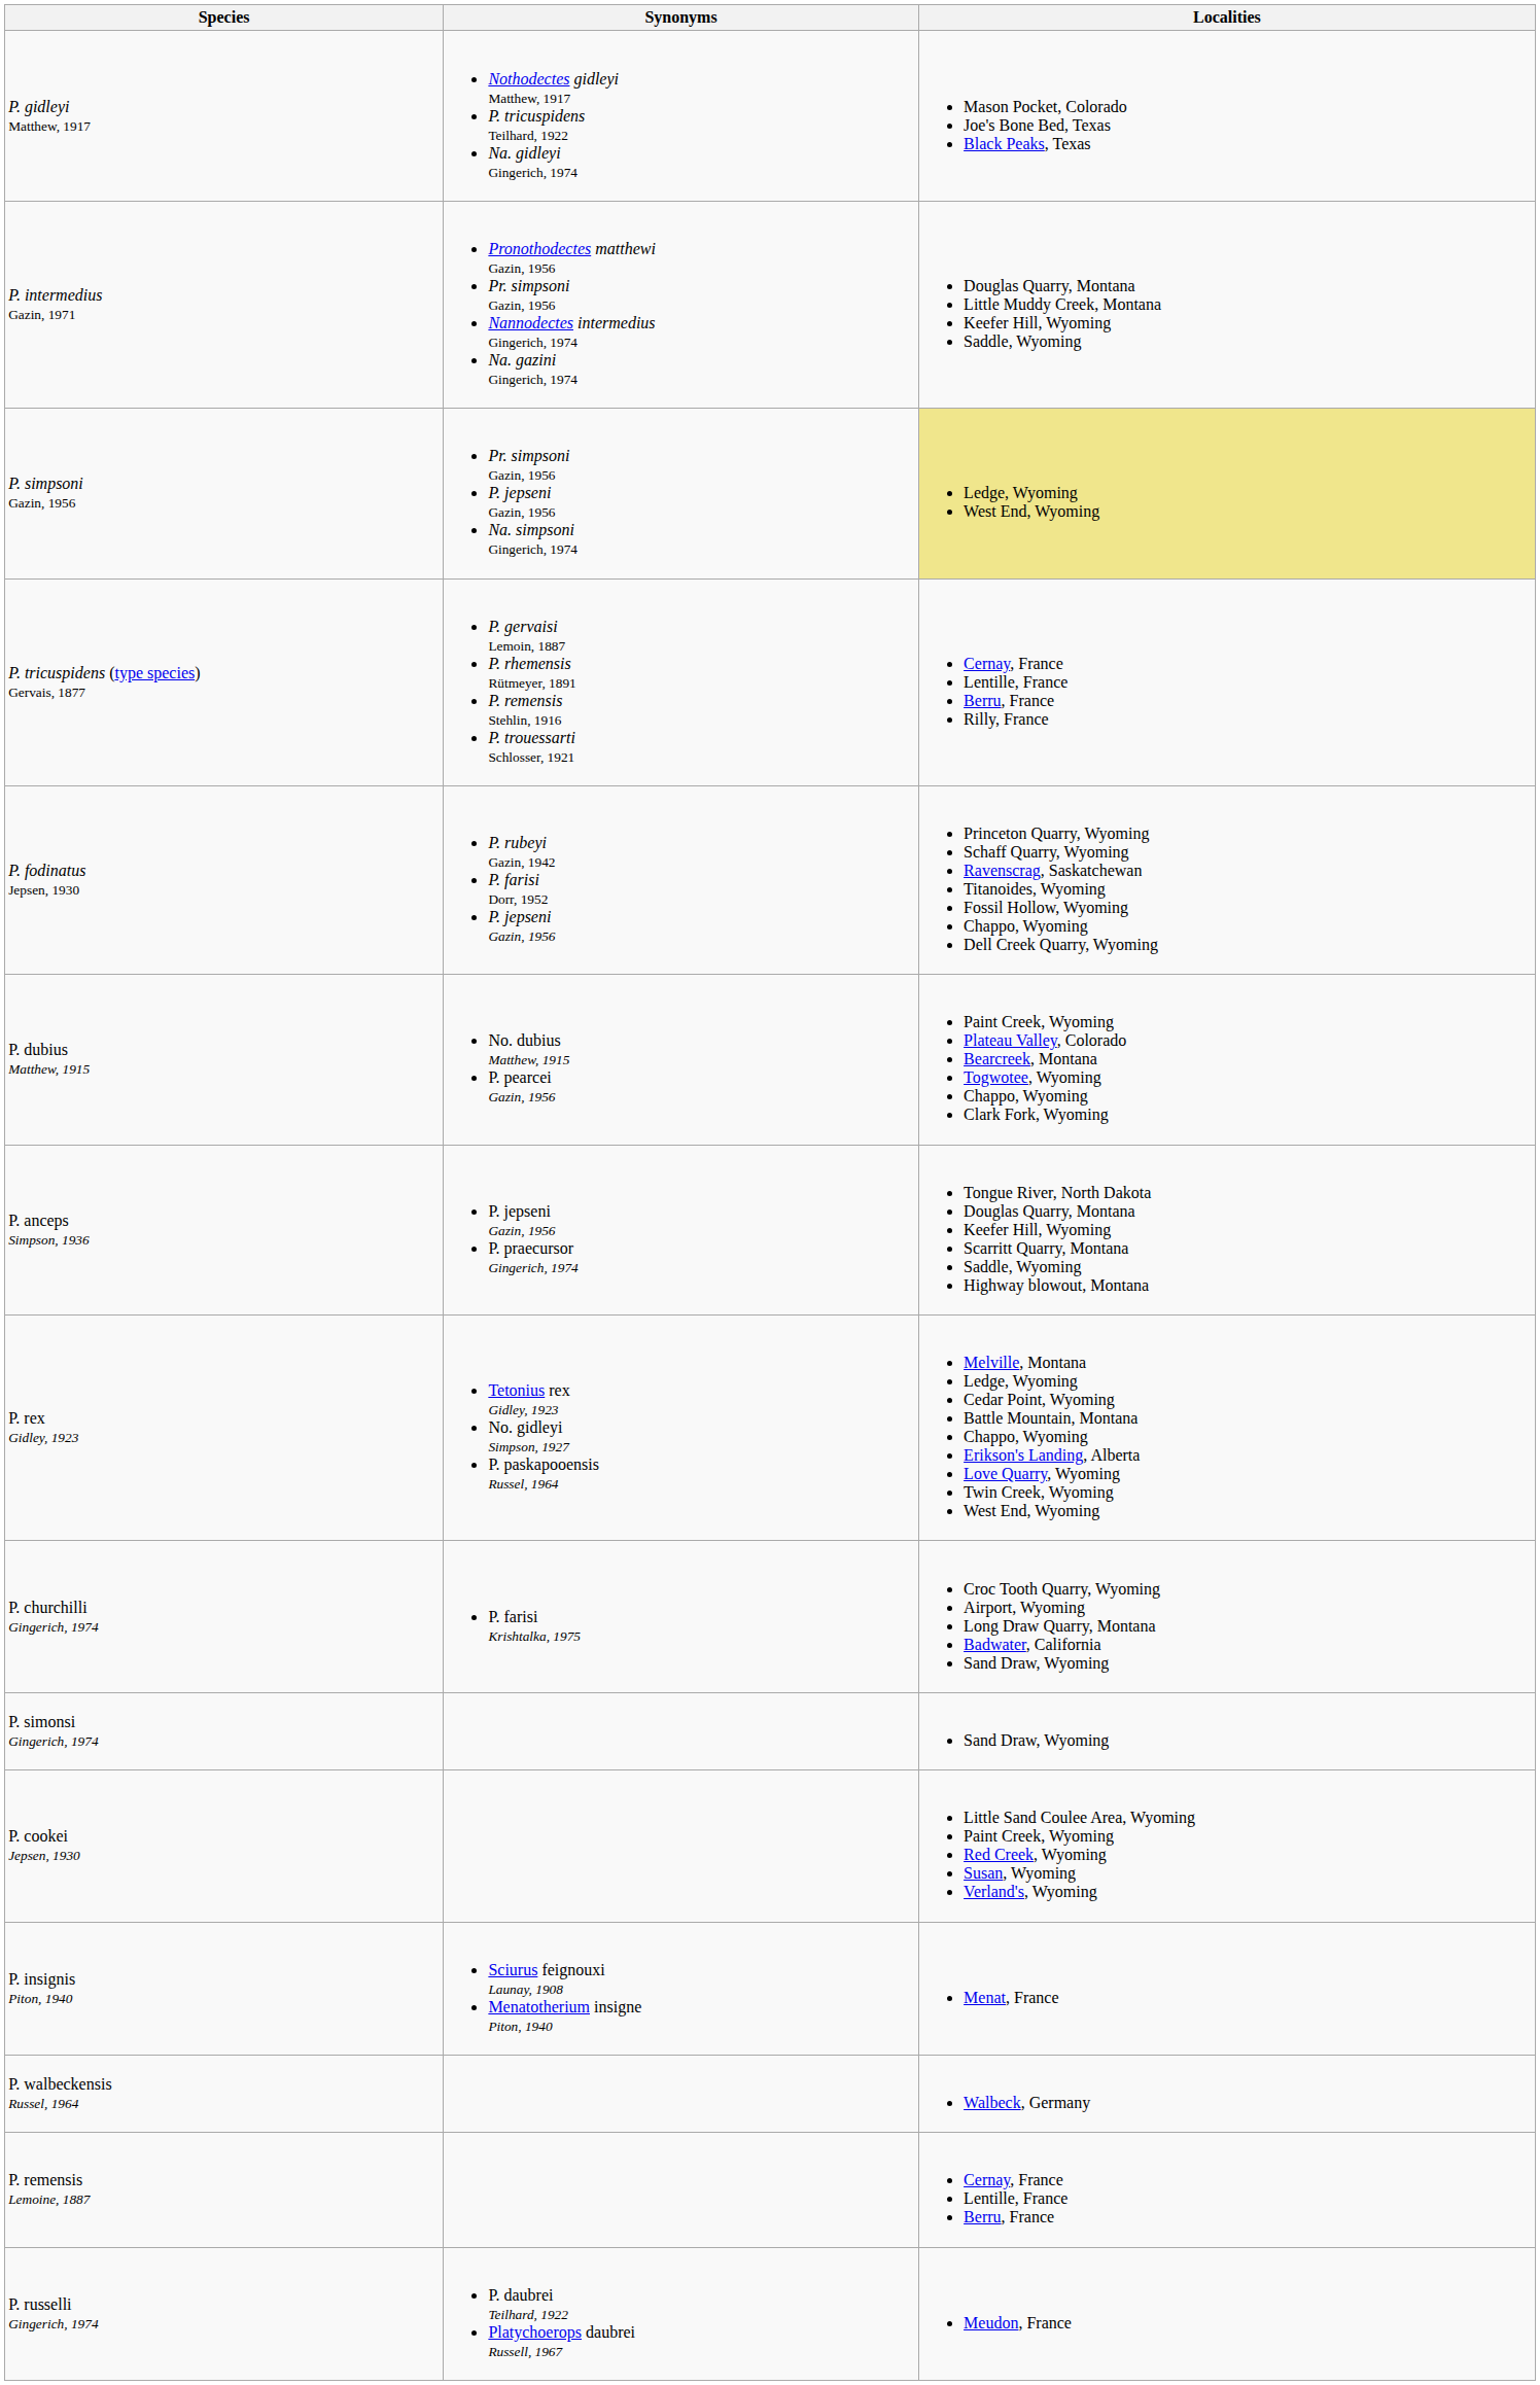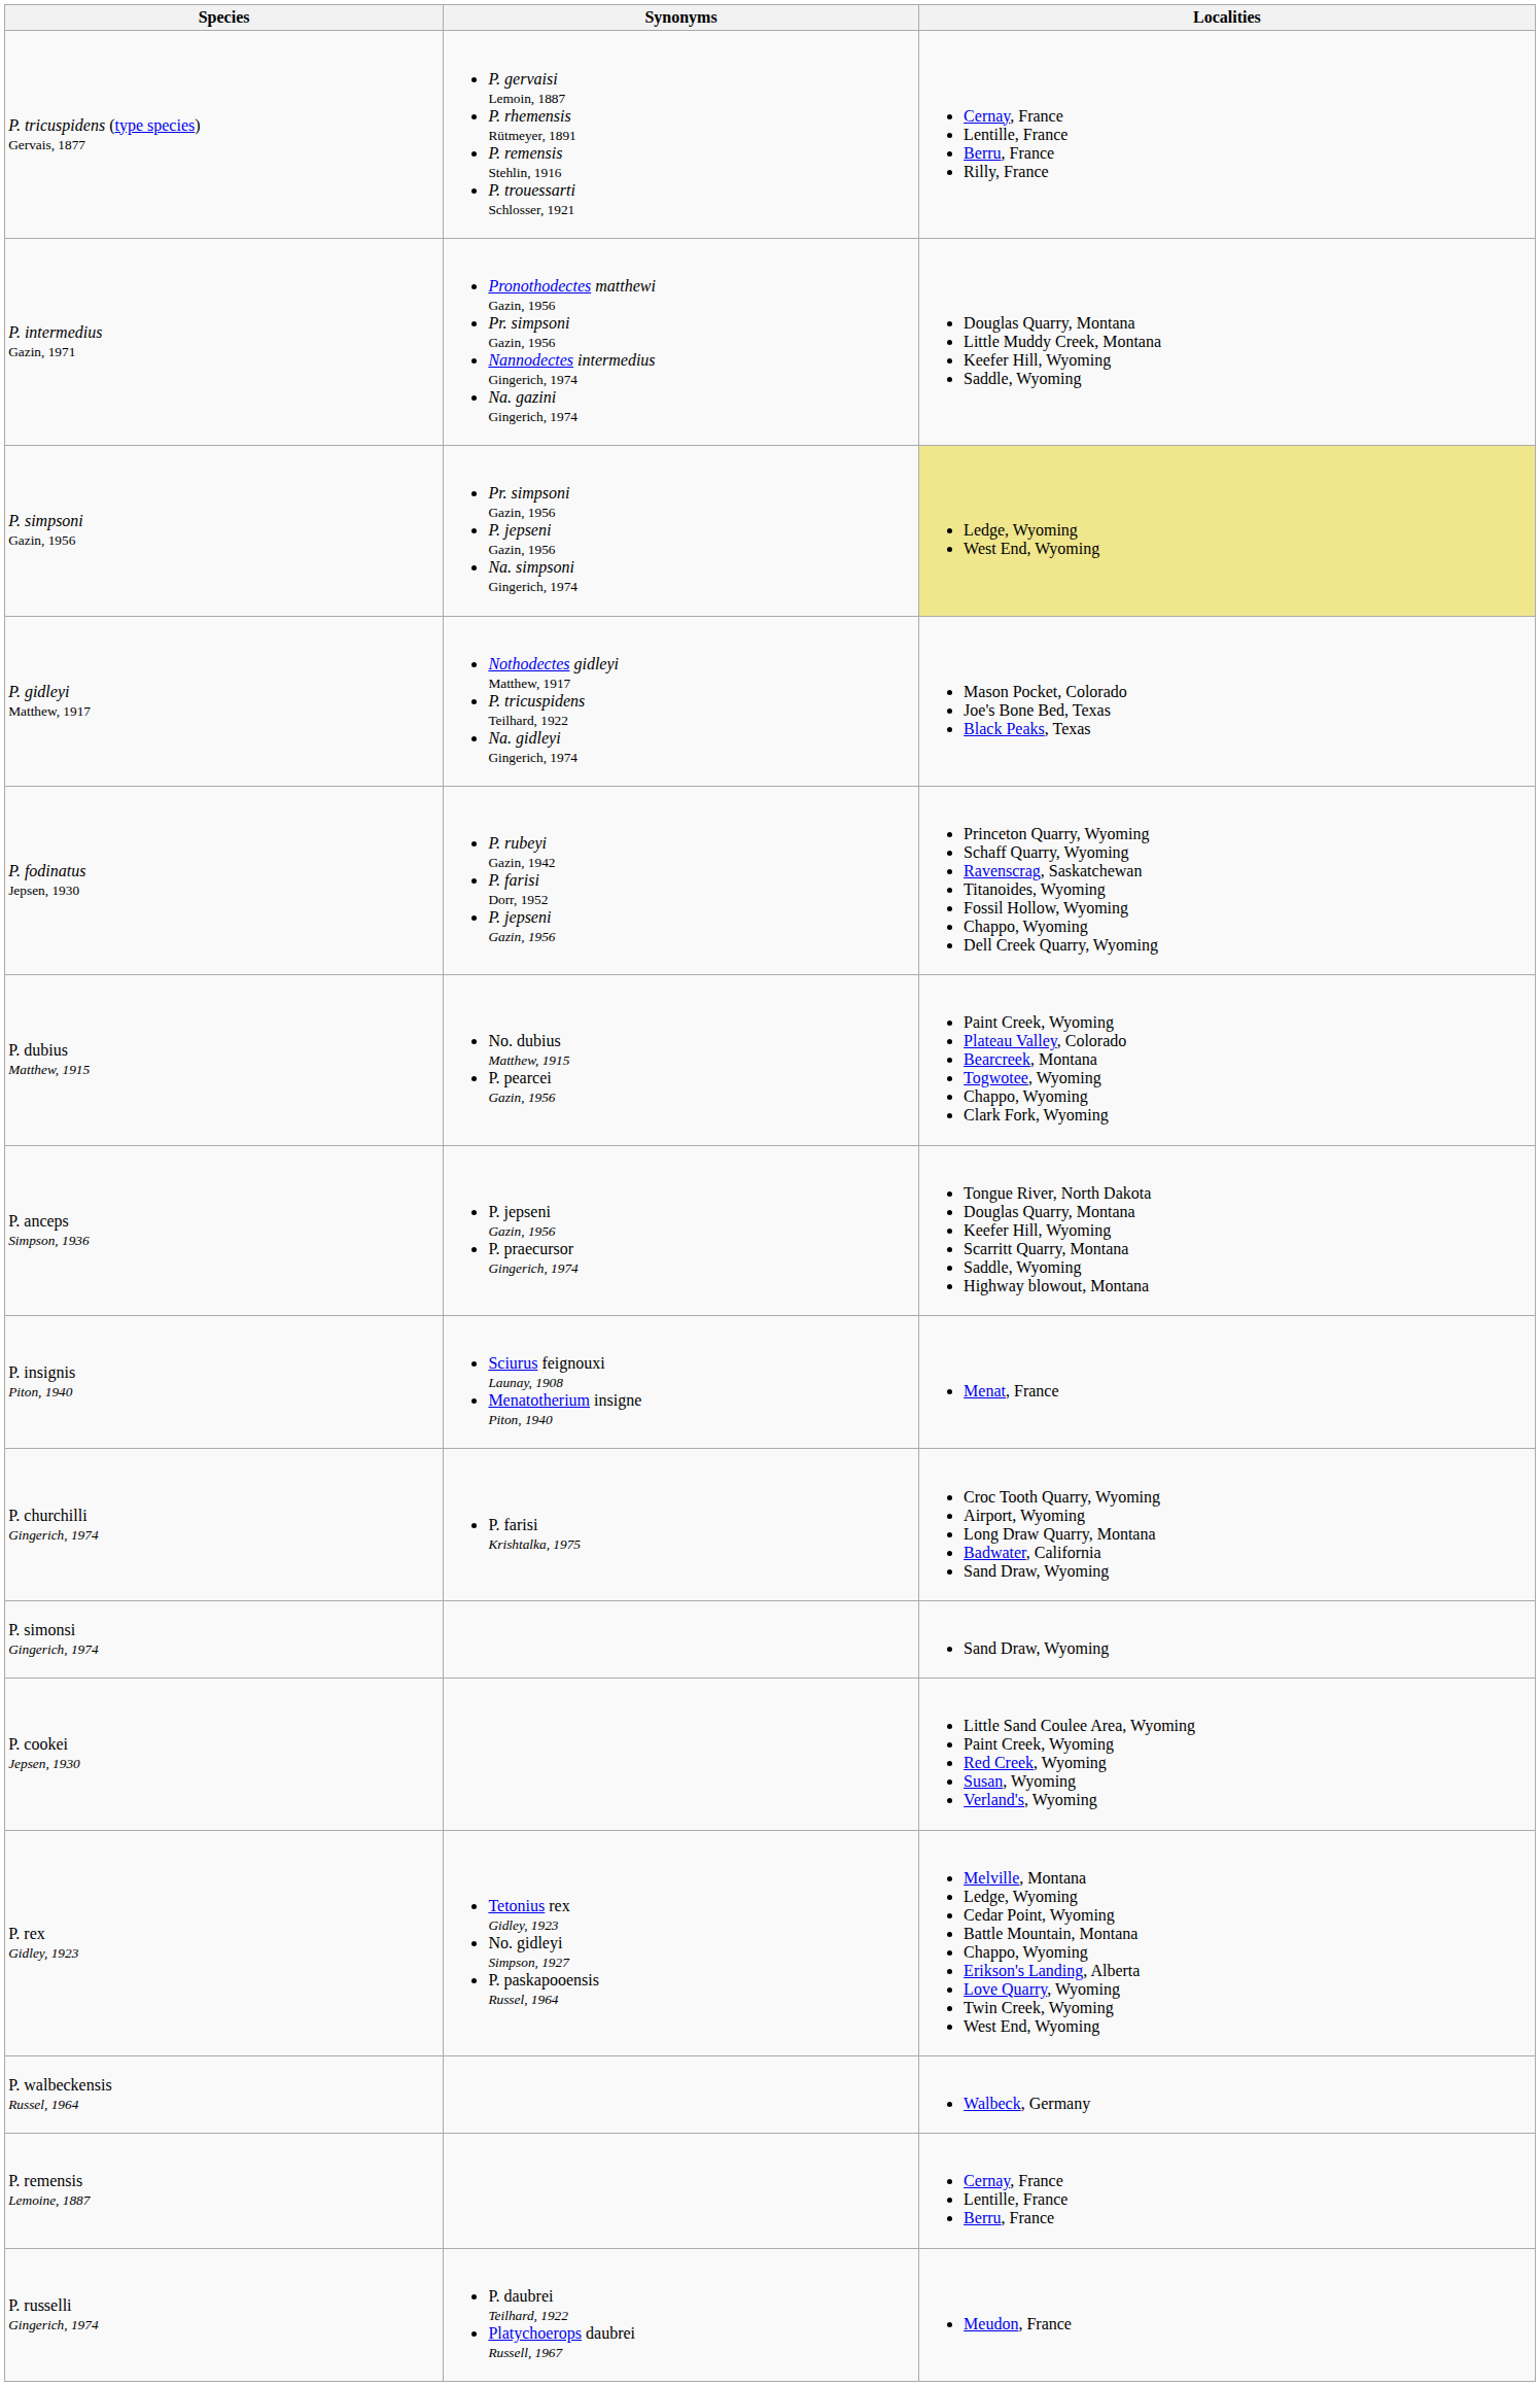 <table class="wikitable collapsed" style="width:75%;">
 <tr style="background:#115a6c;">
 <th>Species</th>
 <th>Synonyms</th>
 <th>Localities</th>
 </tr>
 <tr>
-<td><em>P. gidleyi</em><br><small>Matthew, 1917</small></td>
-<td><br><ul><li><em><a href='#'>Nothodectes</a> gidleyi</em><br><small>Matthew, 1917</small></li><li><em>P. tricuspidens</em><br><small>Teilhard, 1922</small></li><li><em>Na. gidleyi</em><br><small>Gingerich, 1974</small></li></ul></td>
-<td><br><ul><li>Mason Pocket, Colorado</li><li>Joe's Bone Bed, Texas</li><li><a href='#'>Black Peaks</a>, Texas</li></ul></td>
+<td><em>P. tricuspidens</em> (<a href='#'>type species</a>)<br><small>Gervais, 1877</small></td>
+<td><br><ul><li><em>P. gervaisi</em><br><small>Lemoin, 1887</small></li><li><em>P. rhemensis</em><br><small>Rütmeyer, 1891</small></li><li><em>P. remensis</em><br><small>Stehlin, 1916</small></li><li><em>P. trouessarti</em><br><small>Schlosser, 1921</small></li></ul></td>
+<td><br><ul><li><a href='#'>Cernay</a>, France</li><li>Lentille, France</li><li><a href='#'>Berru</a>, France</li><li>Rilly, France</li></ul></td>
 </tr>
 <tr>
 <td><em>P. intermedius</em><br><small>Gazin, 1971</small></td>
 <td><br><ul><li><em><a href='#'>Pronothodectes</a> matthewi</em><br><small>Gazin, 1956</small></li><li><em>Pr. simpsoni</em><br><small>Gazin, 1956</small></li><li><em><a href='#'>Nannodectes</a> intermedius</em><br><small>Gingerich, 1974</small></li><li><em>Na. gazini</em><br><small>Gingerich, 1974</small></li></ul></td>
 <td><br><ul><li>Douglas Quarry, Montana</li><li>Little Muddy Creek, Montana</li><li>Keefer Hill, Wyoming</li><li>Saddle, Wyoming</li></ul></td>
 </tr>
 <tr>
 <td><em>P. simpsoni</em><br><small>Gazin, 1956</small></td>
 <td><br><ul><li><em>Pr. simpsoni</em><br><small>Gazin, 1956</small></li><li><em>P. jepseni</em><br><small>Gazin, 1956</small></li><li><em>Na. simpsoni</em><br><small>Gingerich, 1974</small></li></ul></td>
 <td style="background: khaki;"><br><ul><li>Ledge, Wyoming</li><li>West End, Wyoming</li></ul></td>
 </tr>
 <tr>
-<td><em>P. tricuspidens</em> (<a href='#'>type species</a>)<br><small>Gervais, 1877</small></td>
-<td><br><ul><li><em>P. gervaisi</em><br><small>Lemoin, 1887</small></li><li><em>P. rhemensis</em><br><small>Rütmeyer, 1891</small></li><li><em>P. remensis</em><br><small>Stehlin, 1916</small></li><li><em>P. trouessarti</em><br><small>Schlosser, 1921</small></li></ul></td>
-<td><br><ul><li><a href='#'>Cernay</a>, France</li><li>Lentille, France</li><li><a href='#'>Berru</a>, France</li><li>Rilly, France</li></ul></td>
+<td><em>P. gidleyi</em><br><small>Matthew, 1917</small></td>
+<td><br><ul><li><em><a href='#'>Nothodectes</a> gidleyi</em><br><small>Matthew, 1917</small></li><li><em>P. tricuspidens</em><br><small>Teilhard, 1922</small></li><li><em>Na. gidleyi</em><br><small>Gingerich, 1974</small></li></ul></td>
+<td><br><ul><li>Mason Pocket, Colorado</li><li>Joe's Bone Bed, Texas</li><li><a href='#'>Black Peaks</a>, Texas</li></ul></td>
 </tr>
 <tr>
 <td><em>P. fodinatus</em><br><small>Jepsen, 1930</small></td>
 <td><br><ul><li><em>P. rubeyi</em><br><small>Gazin, 1942</small></li><li><em>P. farisi</em><br><small>Dorr, 1952</small></li><li><em>P. jepseni<br><small>Gazin, 1956</small></li></ul></td>
 <td><br><ul><li>Princeton Quarry, Wyoming</li><li>Schaff Quarry, Wyoming</li><li><a href='#'>Ravenscrag</a>, Saskatchewan</li><li>Titanoides, Wyoming</li><li>Fossil Hollow, Wyoming</li><li>Chappo, Wyoming</li><li>Dell Creek Quarry, Wyoming</li></ul></td>
 </tr>
 <tr>
 <td></em>P. dubius<em><br><small>Matthew, 1915</small></td>
 <td><br><ul><li></em>No. dubius<em><br><small>Matthew, 1915</small></li><li></em>P. pearcei<em><br><small>Gazin, 1956</small></li></ul></td>
 <td><br><ul><li>Paint Creek, Wyoming</li><li><a href='#'>Plateau Valley</a>, Colorado</li><li><a href='#'>Bearcreek</a>, Montana</li><li><a href='#'>Togwotee</a>, Wyoming</li><li>Chappo, Wyoming</li><li>Clark Fork, Wyoming</li></ul></td>
 </tr>
 <tr>
 <td></em>P. anceps<em><br><small>Simpson, 1936</small></td>
 <td><br><ul><li></em>P. jepseni<em><br><small>Gazin, 1956</small></li><li></em>P. praecursor<em><br><small>Gingerich, 1974</small></li></ul></td>
 <td><br><ul><li>Tongue River, North Dakota</li><li>Douglas Quarry, Montana</li><li>Keefer Hill, Wyoming</li><li>Scarritt Quarry, Montana</li><li>Saddle, Wyoming</li><li>Highway blowout, Montana</li></ul></td>
 </tr>
 <tr>
-<td></em>P. rex<em><br><small>Gidley, 1923</small></td>
-<td><br><ul><li></em><a href='#'>Tetonius</a> rex<em><br><small>Gidley, 1923</small></li><li></em>No. gidleyi<em><br><small>Simpson, 1927</small></li><li></em>P. paskapooensis<em><br><small>Russel, 1964</small></li></ul></td>
-<td><br><ul><li><a href='#'>Melville</a>, Montana</li><li>Ledge, Wyoming</li><li>Cedar Point, Wyoming</li><li>Battle Mountain, Montana</li><li>Chappo, Wyoming</li><li><a href='#'>Erikson's Landing</a>, Alberta</li><li><a href='#'>Love Quarry</a>, Wyoming</li><li>Twin Creek, Wyoming</li><li>West End, Wyoming</li></ul></td>
+<td></em>P. insignis<em><br><small>Piton, 1940</small></td>
+<td><br><ul><li></em><a href='#'>Sciurus</a> feignouxi<em><br><small>Launay, 1908</small></li><li></em><a href='#'>Menatotherium</a> insigne<em><br><small>Piton, 1940</small></li></ul></td>
+<td><br><ul><li><a href='#'>Menat</a>, France</li></ul></td>
 </tr>
 <tr>
 <td></em>P. churchilli<em><br><small>Gingerich, 1974</small></td>
 <td><br><ul><li></em>P. farisi<em><br><small>Krishtalka, 1975</small></li></ul></td>
 <td><br><ul><li>Croc Tooth Quarry, Wyoming</li><li>Airport, Wyoming</li><li>Long Draw Quarry, Montana</li><li><a href='#'>Badwater</a>, California</li><li>Sand Draw, Wyoming</li></ul></td>
 </tr>
 <tr>
 <td></em>P. simonsi<em><br><small>Gingerich, 1974</small></td>
 <td></td>
 <td><br><ul><li>Sand Draw, Wyoming</li></ul></td>
 </tr>
 <tr>
 <td></em>P. cookei<em><br><small>Jepsen, 1930</small></td>
 <td></td>
 <td><br><ul><li>Little Sand Coulee Area, Wyoming</li><li>Paint Creek, Wyoming</li><li><a href='#'>Red Creek</a>, Wyoming</li><li><a href='#'>Susan</a>, Wyoming</li><li><a href='#'>Verland's</a>, Wyoming</li></ul></td>
 </tr>
 <tr>
-<td></em>P. insignis<em><br><small>Piton, 1940</small></td>
-<td><br><ul><li></em><a href='#'>Sciurus</a> feignouxi<em><br><small>Launay, 1908</small></li><li></em><a href='#'>Menatotherium</a> insigne<em><br><small>Piton, 1940</small></li></ul></td>
-<td><br><ul><li><a href='#'>Menat</a>, France</li></ul></td>
+<td></em>P. rex<em><br><small>Gidley, 1923</small></td>
+<td><br><ul><li></em><a href='#'>Tetonius</a> rex<em><br><small>Gidley, 1923</small></li><li></em>No. gidleyi<em><br><small>Simpson, 1927</small></li><li></em>P. paskapooensis<em><br><small>Russel, 1964</small></li></ul></td>
+<td><br><ul><li><a href='#'>Melville</a>, Montana</li><li>Ledge, Wyoming</li><li>Cedar Point, Wyoming</li><li>Battle Mountain, Montana</li><li>Chappo, Wyoming</li><li><a href='#'>Erikson's Landing</a>, Alberta</li><li><a href='#'>Love Quarry</a>, Wyoming</li><li>Twin Creek, Wyoming</li><li>West End, Wyoming</li></ul></td>
 </tr>
 <tr>
 <td></em>P. walbeckensis<em><br><small>Russel, 1964</small></td>
 <td></td>
 <td><br><ul><li><a href='#'>Walbeck</a>, Germany</li></ul></td>
 </tr>
 <tr>
 <td></em>P. remensis<em><br><small>Lemoine, 1887</small></td>
 <td></td>
 <td><br><ul><li><a href='#'>Cernay</a>, France</li><li>Lentille, France</li><li><a href='#'>Berru</a>, France</li></ul></td>
 </tr>
 <tr>
 <td></em>P. russelli<em><br><small>Gingerich, 1974</small></td>
 <td><br><ul><li></em>P. daubrei<em><br><small>Teilhard, 1922</small></li><li></em><a href='#'>Platychoerops</a> daubrei<em><br><small>Russell, 1967</small></li></ul></td>
 <td><br><ul><li><a href='#'>Meudon</a>, France</li></ul></td>
 </tr>
 </table>
